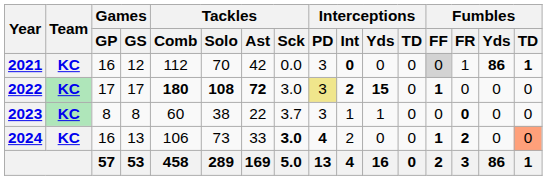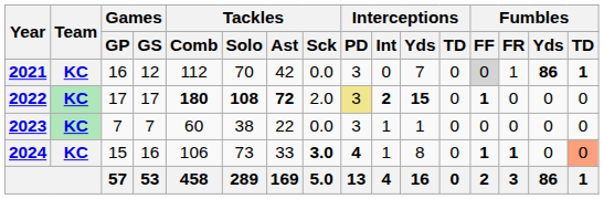 <table class="wikitable" style="text-align:center; width:50%">
 <tr>
 <th rowspan="2">Year</th>
 <th rowspan="2">Team</th>
 <th colspan="2">Games</th>
 <th colspan="4">Tackles</th>
 <th colspan="4">Interceptions</th>
 <th colspan="5">Fumbles</th>
 </tr>
 <tr>
 <th>GP</th>
 <th>GS</th>
 <th>Comb</th>
 <th>Solo</th>
 <th>Ast</th>
 <th>Sck</th>
 <th>PD</th>
 <th>Int</th>
 <th>Yds</th>
 <th>TD</th>
 <th>FF</th>
 <th>FR</th>
 <th>Yds</th>
 <th>TD</th>
 </tr>
 <tr>
 <th><a href='#'>2021</a></th>
 <th><a href='#'>KC</a></th>
 <td>16</td>
 <td>12</td>
 <td>112</td>
 <td>70</td>
 <td>42</td>
 <td>0.0</td>
 <td>3</td>
-<td><strong>0</strong></td>
 <td>0</td>
+<td>7</td>
 <td>0</td>
 <td style="background: lightgrey;">0</td>
 <td>1</td>
 <td><strong>86</strong></td>
 <td><strong>1</strong></td>
 </tr>
 <tr>
 <th><a href='#'>2022</a></th>
 <th style="background:#afe6ba; width:3em;"><a href='#'>KC</a></th>
 <td>17</td>
 <td>17</td>
 <td><strong>180</strong></td>
 <td><strong>108</strong></td>
 <td><strong>72</strong></td>
-<td>3.0</td>
+<td>2.0</td>
 <td style="background: khaki;">3</td>
 <td><strong>2</strong></td>
 <td><strong>15</strong></td>
 <td>0</td>
 <td><strong>1</strong></td>
 <td>0</td>
 <td>0</td>
 <td>0</td>
 </tr>
 <tr>
 <th><a href='#'>2023</a></th>
 <th style="background:#afe6ba; width:3em;"><a href='#'>KC</a></th>
-<td>8</td>
-<td>8</td>
+<td>7</td>
+<td>7</td>
 <td>60</td>
 <td>38</td>
 <td>22</td>
-<td>3.7</td>
+<td>0.0</td>
 <td>3</td>
 <td>1</td>
 <td>1</td>
 <td>0</td>
 <td>0</td>
-<td><strong>0</strong></td>
+<td>0</td>
 <td>0</td>
 <td>0</td>
 </tr>
 <tr>
 <th><a href='#'>2024</a></th>
 <th><a href='#'>KC</a></th>
+<td>15</td>
 <td>16</td>
-<td>13</td>
 <td>106</td>
 <td>73</td>
 <td>33</td>
 <td><strong>3.0</strong></td>
 <td><strong>4</strong></td>
-<td>2</td>
-<td>0</td>
+<td>1</td>
+<td>8</td>
 <td>0</td>
 <td><strong>1</strong></td>
-<td><strong>2</strong></td>
+<td><strong>1</strong></td>
 <td>0</td>
 <td style="background: lightsalmon;">0</td>
 </tr>
 <tr>
 <th colspan="2"></th>
 <th>57</th>
 <th>53</th>
 <th>458</th>
 <th>289</th>
 <th>169</th>
 <th>5.0</th>
 <th>13</th>
 <th>4</th>
 <th>16</th>
 <th>0</th>
 <th>2</th>
 <th>3</th>
 <th>86</th>
 <th>1</th>
 </tr>
 </table>
